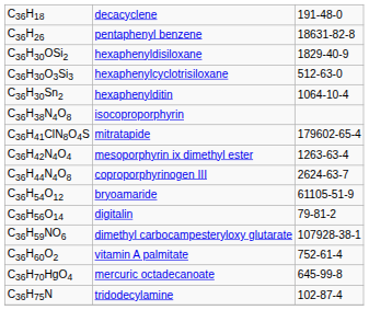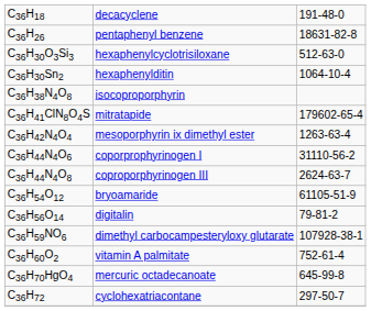 <table class="wikitable">
 <tr>
 <td>C<sub>36</sub>H<sub>18</sub></td>
 <td><a href='#'>decacyclene</a></td>
 <td>191-48-0</td>
 </tr>
 <tr>
 <td>C<sub>36</sub>H<sub>26</sub></td>
 <td><a href='#'>pentaphenyl benzene</a></td>
 <td>18631-82-8</td>
-</tr>
-<tr>
-<td>C<sub>36</sub>H<sub>30</sub>OSi<sub>2</sub></td>
-<td><a href='#'>hexaphenyldisiloxane</a></td>
-<td>1829-40-9</td>
 </tr>
 <tr>
 <td>C<sub>36</sub>H<sub>30</sub>O<sub>3</sub>Si<sub>3</sub></td>
 <td><a href='#'>hexaphenylcyclotrisiloxane</a></td>
 <td>512-63-0</td>
 </tr>
 <tr>
 <td>C<sub>36</sub>H<sub>30</sub>Sn<sub>2</sub></td>
 <td><a href='#'>hexaphenylditin</a></td>
 <td>1064-10-4</td>
 </tr>
 <tr>
 <td>C<sub>36</sub>H<sub>38</sub>N<sub>4</sub>O<sub>8</sub></td>
 <td><a href='#'>isocoproporphyrin</a></td>
 <td></td>
 </tr>
 <tr>
 <td>C<sub>36</sub>H<sub>41</sub>ClN<sub>8</sub>O<sub>4</sub>S</td>
 <td><a href='#'>mitratapide</a></td>
 <td>179602-65-4</td>
 </tr>
 <tr>
 <td>C<sub>36</sub>H<sub>42</sub>N<sub>4</sub>O<sub>4</sub></td>
 <td><a href='#'>mesoporphyrin ix dimethyl ester</a></td>
 <td>1263-63-4</td>
+</tr>
+<tr>
+<td>C<sub>36</sub>H<sub>44</sub>N<sub>4</sub>O<sub>6</sub></td>
+<td><a href='#'>coporprophyrinogen I</a></td>
+<td>31110-56-2</td>
 </tr>
 <tr>
 <td>C<sub>36</sub>H<sub>44</sub>N<sub>4</sub>O<sub>8</sub></td>
 <td><a href='#'>coproporphyrinogen III</a></td>
 <td>2624-63-7</td>
 </tr>
 <tr>
 <td>C<sub>36</sub>H<sub>54</sub>O<sub>12</sub></td>
 <td><a href='#'>bryoamaride</a></td>
 <td>61105-51-9</td>
 </tr>
 <tr>
 <td>C<sub>36</sub>H<sub>56</sub>O<sub>14</sub></td>
 <td><a href='#'>digitalin</a></td>
 <td>79-81-2</td>
 </tr>
 <tr>
 <td>C<sub>36</sub>H<sub>59</sub>NO<sub>6</sub></td>
 <td><a href='#'>dimethyl carbocampesteryloxy glutarate</a></td>
 <td>107928-38-1</td>
 </tr>
 <tr>
 <td>C<sub>36</sub>H<sub>60</sub>O<sub>2</sub></td>
 <td><a href='#'>vitamin A palmitate</a></td>
 <td>752-61-4</td>
 </tr>
 <tr>
 <td>C<sub>36</sub>H<sub>70</sub>HgO<sub>4</sub></td>
 <td><a href='#'>mercuric octadecanoate</a></td>
 <td>645-99-8</td>
 </tr>
 <tr>
-<td>C<sub>36</sub>H<sub>75</sub>N</td>
-<td><a href='#'>tridodecylamine</a></td>
-<td>102-87-4</td>
+<td>C<sub>36</sub>H<sub>72</sub></td>
+<td><a href='#'>cyclohexatriacontane</a></td>
+<td>297-50-7</td>
 </tr>
 <tr>
 </tr>
 </table>
